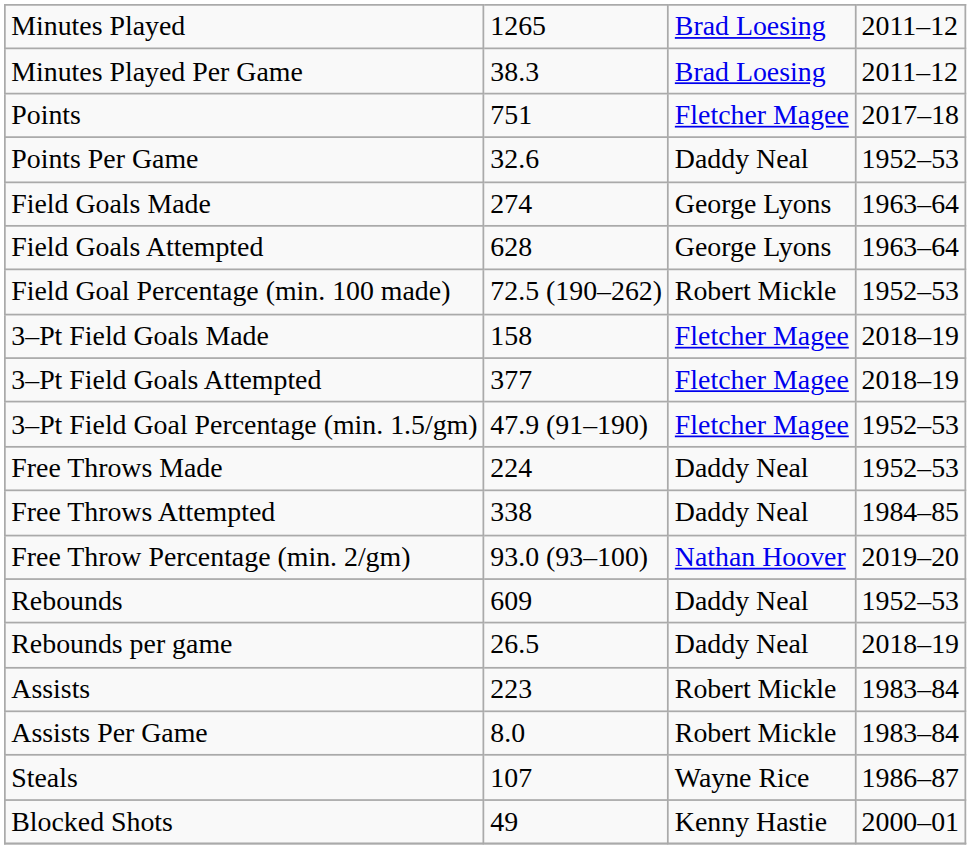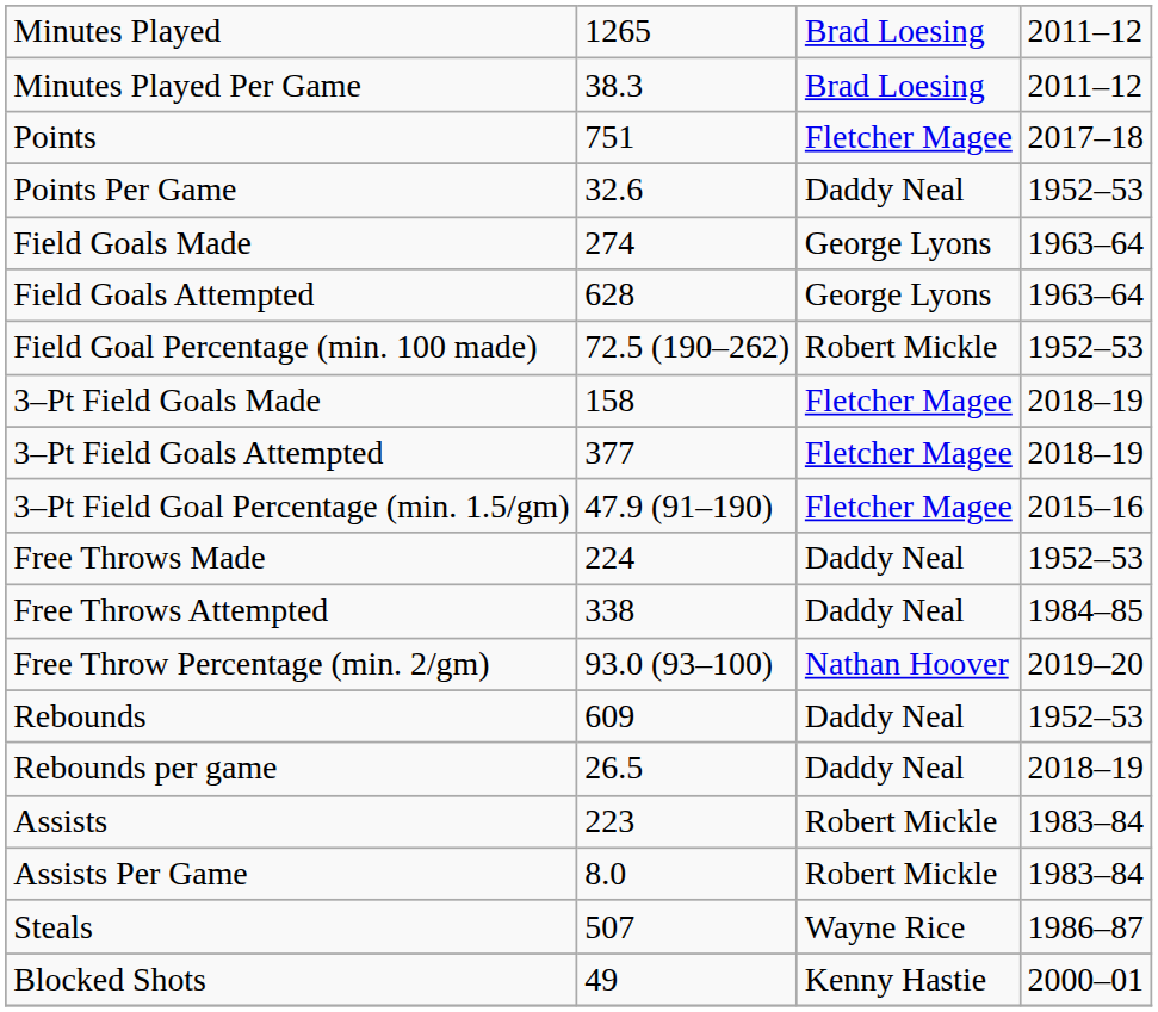 <table class="wikitable">
 <tr>
 <td>Minutes Played</td>
 <td>1265</td>
 <td><a href='#'>Brad Loesing</a></td>
 <td>2011–12</td>
 </tr>
 <tr>
 <td>Minutes Played Per Game</td>
 <td>38.3</td>
 <td><a href='#'>Brad Loesing</a></td>
 <td>2011–12</td>
 </tr>
 <tr>
 <td>Points</td>
 <td>751</td>
 <td><a href='#'>Fletcher Magee</a></td>
 <td>2017–18</td>
 </tr>
 <tr>
 <td>Points Per Game</td>
 <td>32.6</td>
 <td>Daddy Neal</td>
 <td>1952–53</td>
 </tr>
 <tr>
 <td>Field Goals Made</td>
 <td>274</td>
 <td>George Lyons</td>
 <td>1963–64</td>
 </tr>
 <tr>
 <td>Field Goals Attempted</td>
 <td>628</td>
 <td>George Lyons</td>
 <td>1963–64</td>
 </tr>
 <tr>
 <td>Field Goal Percentage (min. 100 made)</td>
 <td>72.5 (190–262)</td>
 <td>Robert Mickle</td>
 <td>1952–53</td>
 </tr>
 <tr>
 <td>3–Pt Field Goals Made</td>
 <td>158</td>
 <td><a href='#'>Fletcher Magee</a></td>
 <td>2018–19</td>
 </tr>
 <tr>
 <td>3–Pt Field Goals Attempted</td>
 <td>377</td>
 <td><a href='#'>Fletcher Magee</a></td>
 <td>2018–19</td>
 </tr>
 <tr>
 <td>3–Pt Field Goal Percentage (min. 1.5/gm)</td>
 <td>47.9 (91–190)</td>
 <td><a href='#'>Fletcher Magee</a></td>
-<td>1952–53</td>
+<td>2015–16</td>
 </tr>
 <tr>
 <td>Free Throws Made</td>
 <td>224</td>
 <td>Daddy Neal</td>
 <td>1952–53</td>
 </tr>
 <tr>
 <td>Free Throws Attempted</td>
 <td>338</td>
 <td>Daddy Neal</td>
 <td>1984–85</td>
 </tr>
 <tr>
 <td>Free Throw Percentage (min. 2/gm)</td>
 <td>93.0 (93–100)</td>
 <td><a href='#'>Nathan Hoover</a></td>
 <td>2019–20</td>
 </tr>
 <tr>
 <td>Rebounds</td>
 <td>609</td>
 <td>Daddy Neal</td>
 <td>1952–53</td>
 </tr>
 <tr>
 <td>Rebounds per game</td>
 <td>26.5</td>
 <td>Daddy Neal</td>
 <td>2018–19</td>
 </tr>
 <tr>
 <td>Assists</td>
 <td>223</td>
 <td>Robert Mickle</td>
 <td>1983–84</td>
 </tr>
 <tr>
 <td>Assists Per Game</td>
 <td>8.0</td>
 <td>Robert Mickle</td>
 <td>1983–84</td>
 </tr>
 <tr>
 <td>Steals</td>
-<td>107</td>
+<td>507</td>
 <td>Wayne Rice</td>
 <td>1986–87</td>
 </tr>
 <tr>
 <td>Blocked Shots</td>
 <td>49</td>
 <td>Kenny Hastie</td>
 <td>2000–01</td>
 </tr>
 <tr>
 </tr>
 </table>
